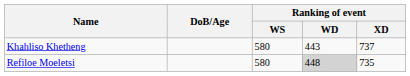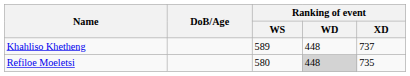 <table class="wikitable" style="width:600px; font-size:95%;">
 <tr>
 <th rowspan="2" align="left">Name</th>
 <th rowspan="2" align="left">DoB/Age</th>
 <th colspan="3" align="center">Ranking of event</th>
 </tr>
 <tr>
 <th align="center">WS</th>
 <th>WD</th>
 <th align="center">XD</th>
 </tr>
 <tr>
 <td><a href='#'>Khahliso Khetheng</a></td>
 <td></td>
-<td>580</td>
-<td>443</td>
+<td>589</td>
+<td>448</td>
 <td>737</td>
 </tr>
 <tr>
 <td><a href='#'>Refiloe Moeletsi</a></td>
 <td></td>
 <td>580</td>
 <td style="background: lightgrey;">448</td>
 <td>735</td>
 </tr>
 </table>
